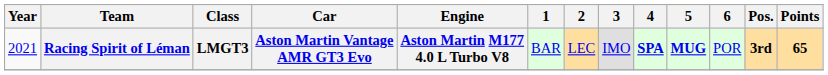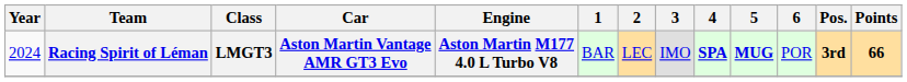 <table class="wikitable" border="1" style="text-align:center; font-size:85%;">
 <tr>
 <th>Year</th>
 <th>Team</th>
 <th>Class</th>
 <th>Car</th>
 <th>Engine</th>
 <th>1</th>
 <th>2</th>
 <th>3</th>
 <th>4</th>
 <th>5</th>
 <th>6</th>
 <th>Pos.</th>
 <th>Points</th>
 </tr>
 <tr>
-<td><a href='#'>2021</a></td>
+<td><a href='#'>2024</a></td>
 <th nowrap><a href='#'>Racing Spirit of Léman</a></th>
 <th>LMGT3</th>
 <th nowrap><a href='#'>Aston Martin Vantage<br>AMR GT3 Evo</a></th>
 <th nowrap><a href='#'>Aston Martin</a> <a href='#'>M177</a><br>4.0 L Turbo V8</th>
 <td style="background:#DFFFDF;"><a href='#'>BAR</a><br></td>
 <td style="background:#FFDF9F;"><a href='#'>LEC</a><br></td>
 <td style="background:#DFDFDF;"><a href='#'>IMO</a><br></td>
 <td style="background:#DFFFDF;"><strong><a href='#'>SPA</a><br></strong></td>
 <td style="background:#DFFFDF;"><strong><a href='#'>MUG</a></strong><br></td>
 <td style="background:#DFFFDF;"><a href='#'>POR</a><br></td>
 <th style="background:#FFDF9F;">3rd</th>
-<th style="background:#FFDF9F;">65</th>
+<th style="background:#FFDF9F;">66</th>
 </tr>
 <tr>
 </tr>
 </table>
